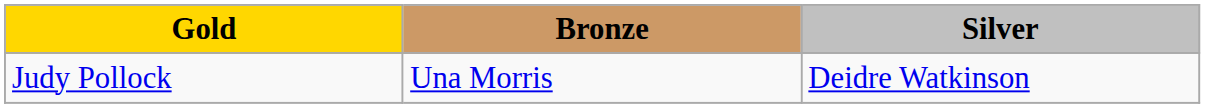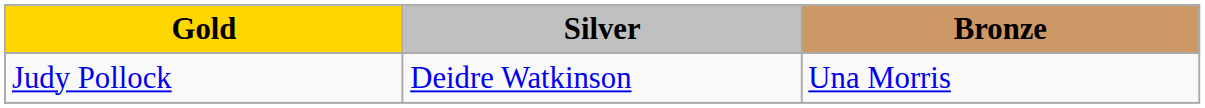 <table class="wikitable">
 <tr>
 <th scope="col" style="background-color:gold; width:200px;">Gold</th>
+<th scope="col" style="background-color:silver; width:200px;">Silver</th>
 <th scope="col" style="background-color:#cc9966; width:200px;">Bronze</th>
-<th scope="col" style="background-color:silver; width:200px;">Silver</th>
 </tr>
 <tr>
 <td><a href='#'>Judy Pollock</a><br><em></em></td>
+<td><a href='#'>Deidre Watkinson</a><br><em></em></td>
 <td><a href='#'>Una Morris</a><br><em></em></td>
-<td><a href='#'>Deidre Watkinson</a><br><em></em></td>
 </tr>
 </table>
